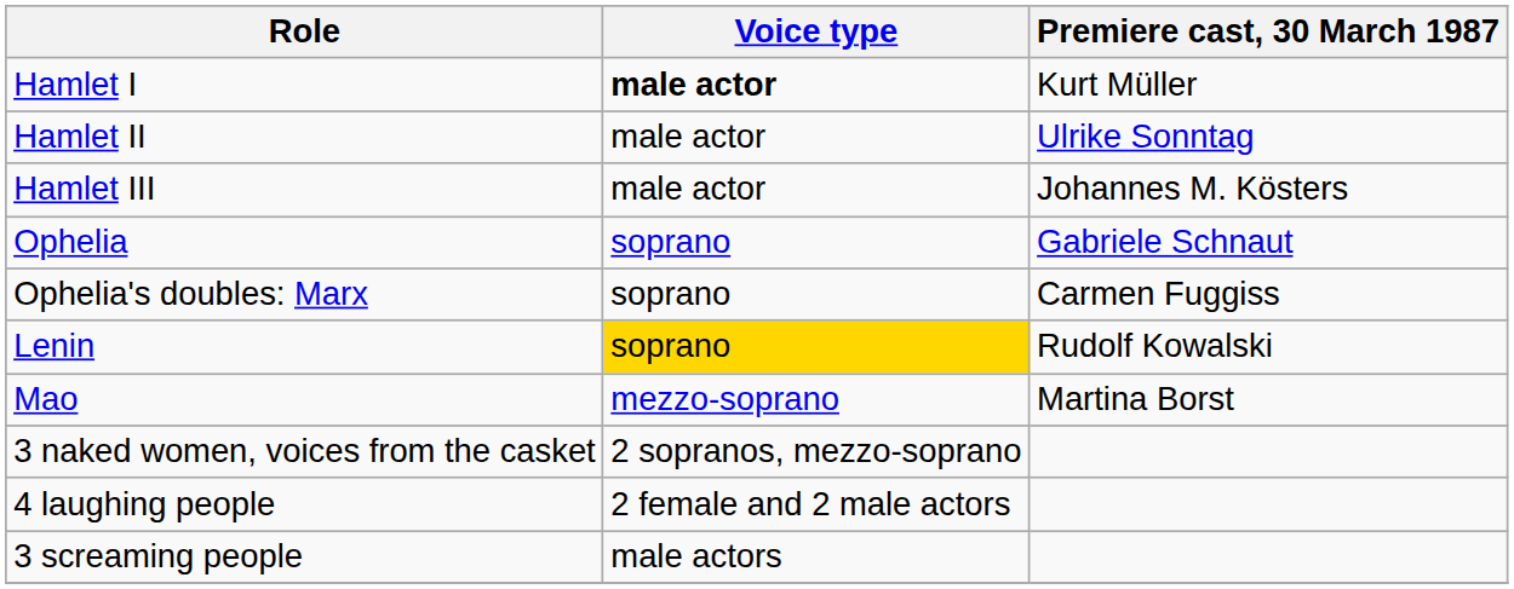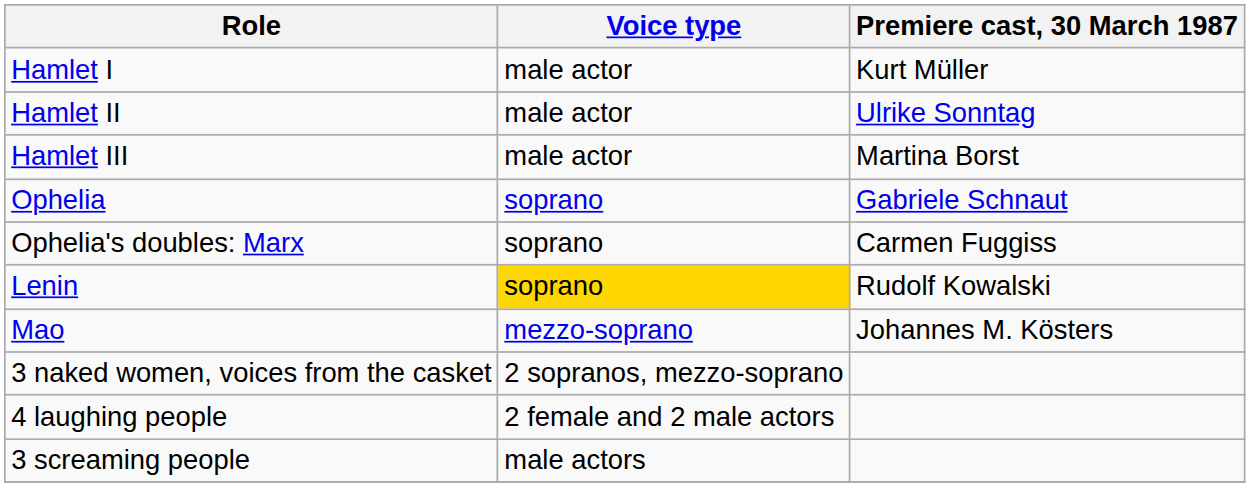 <table class="wikitable">
 <tr>
 <th>Role</th>
 <th><a href='#'>Voice type</a></th>
 <th>Premiere cast, 30 March 1987</th>
 </tr>
 <tr>
 <td><a href='#'>Hamlet</a> I</td>
-<td><strong>male actor</strong></td>
+<td>male actor</td>
 <td>Kurt Müller</td>
 </tr>
 <tr>
 <td><a href='#'>Hamlet</a> II</td>
 <td>male actor</td>
 <td><a href='#'>Ulrike Sonntag</a></td>
 </tr>
 <tr>
 <td><a href='#'>Hamlet</a> III</td>
 <td>male actor</td>
-<td>Johannes M. Kösters</td>
+<td>Martina Borst</td>
 </tr>
 <tr>
 <td><a href='#'>Ophelia</a></td>
 <td><a href='#'>soprano</a></td>
 <td><a href='#'>Gabriele Schnaut</a></td>
 </tr>
 <tr>
 <td>Ophelia's doubles: <a href='#'>Marx</a></td>
 <td>soprano</td>
 <td>Carmen Fuggiss</td>
 </tr>
 <tr>
 <td><a href='#'>Lenin</a></td>
 <td style="background: gold;">soprano</td>
 <td>Rudolf Kowalski</td>
 </tr>
 <tr>
 <td><a href='#'>Mao</a></td>
 <td><a href='#'>mezzo-soprano</a></td>
-<td>Martina Borst</td>
+<td>Johannes M. Kösters</td>
 </tr>
 <tr>
 <td>3 naked women, voices from the casket</td>
 <td>2 sopranos, mezzo-soprano</td>
 <td></td>
 </tr>
 <tr>
 <td>4 laughing people</td>
 <td>2 female and 2 male actors</td>
 <td></td>
 </tr>
 <tr>
 <td>3 screaming people</td>
 <td>male actors</td>
 <td></td>
 </tr>
 <tr>
 </tr>
 </table>
